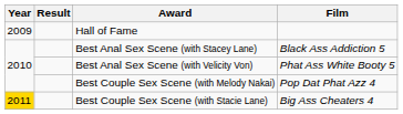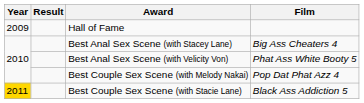 <table class="wikitable">
 <tr>
 <th>Year</th>
 <th>Result</th>
 <th>Award</th>
 <th>Film</th>
 </tr>
 <tr>
 <td>2009</td>
 <td></td>
 <td>Hall of Fame</td>
 <td></td>
 </tr>
 <tr>
 <td rowspan="3">2010</td>
 <td></td>
 <td>Best Anal Sex Scene <small>(with Stacey Lane)</small></td>
-<td><em>Black Ass Addiction 5</em></td>
+<td><em>Big Ass Cheaters 4</em></td>
 </tr>
 <tr>
 <td></td>
 <td>Best Anal Sex Scene <small>(with Velicity Von)</small></td>
 <td><em>Phat Ass White Booty 5</em></td>
 </tr>
 <tr>
 <td></td>
 <td>Best Couple Sex Scene <small>(with Melody Nakai)</small></td>
 <td><em>Pop Dat Phat Azz 4</em></td>
 </tr>
 <tr>
 <td style="background: gold;">2011</td>
 <td></td>
 <td>Best Couple Sex Scene <small>(with Stacie Lane)</small></td>
-<td><em>Big Ass Cheaters 4</em></td>
+<td><em>Black Ass Addiction 5</em></td>
 </tr>
 </table>
